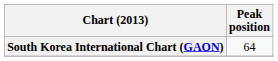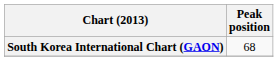 <table class="wikitable sortable plainrowheaders" style="text-align:center">
 <tr>
 <th scope="col">Chart (2013)</th>
 <th scope="col">Peak<br> position</th>
 </tr>
 <tr>
 <th scope="row">South Korea International Chart (<a href='#'>GAON</a>)</th>
-<td>64</td>
+<td>68</td>
 </tr>
 <tr>
 </tr>
 <tr>
 </tr>
 <tr>
 </tr>
 </table>
